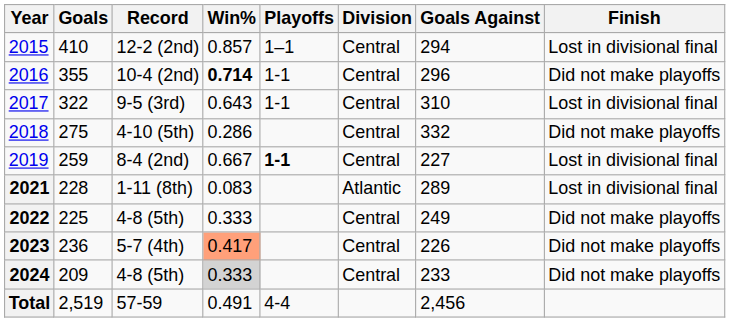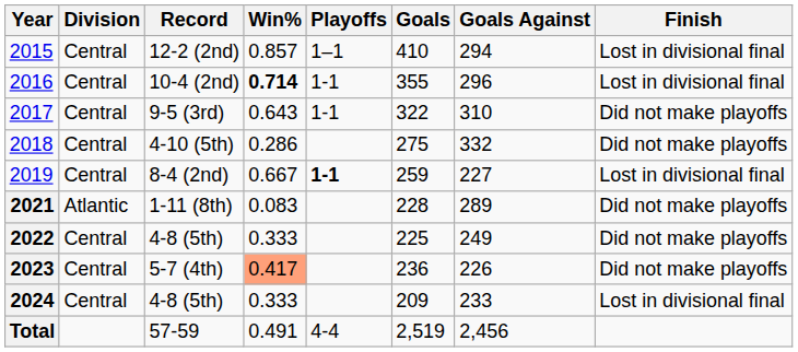 <table class="wikitable">
 <tr>
 <th>Year</th>
-<th>Goals</th>
+<th>Division</th>
 <th>Record</th>
 <th>Win%</th>
 <th>Playoffs</th>
-<th>Division</th>
+<th>Goals</th>
 <th>Goals Against</th>
 <th>Finish</th>
 </tr>
 <tr>
 <td><a href='#'>2015</a></td>
-<td>410</td>
+<td>Central</td>
 <td>12-2 (2nd)</td>
 <td>0.857</td>
 <td>1–1</td>
-<td>Central</td>
+<td>410</td>
 <td>294</td>
 <td>Lost in divisional final</td>
 </tr>
 <tr>
 <td><a href='#'>2016</a></td>
-<td>355</td>
+<td>Central</td>
 <td>10-4 (2nd)</td>
 <td><strong>0.714</strong></td>
 <td>1-1</td>
+<td>355</td>
+<td>296</td>
+<td>Lost in divisional final</td>
+</tr>
+<tr>
+<td><a href='#'>2017</a></td>
 <td>Central</td>
-<td>296</td>
+<td>9-5 (3rd)</td>
+<td>0.643</td>
+<td>1-1</td>
+<td>322</td>
+<td>310</td>
 <td>Did not make playoffs</td>
 </tr>
 <tr>
-<td><a href='#'>2017</a></td>
-<td>322</td>
-<td>9-5 (3rd)</td>
-<td>0.643</td>
-<td>1-1</td>
+<td><a href='#'>2018</a></td>
 <td>Central</td>
-<td>310</td>
-<td>Lost in divisional final</td>
-</tr>
-<tr>
-<td><a href='#'>2018</a></td>
-<td>275</td>
 <td>4-10 (5th)</td>
 <td>0.286</td>
 <td></td>
-<td>Central</td>
+<td>275</td>
 <td>332</td>
 <td>Did not make playoffs</td>
 </tr>
 <tr>
 <td><a href='#'>2019</a></td>
-<td>259</td>
+<td>Central</td>
 <td>8-4 (2nd)</td>
 <td>0.667</td>
 <td><strong>1-1</strong></td>
-<td>Central</td>
+<td>259</td>
 <td>227</td>
 <td>Lost in divisional final</td>
 </tr>
 <tr>
 <th>2021</th>
-<td>228</td>
+<td>Atlantic</td>
 <td>1-11 (8th)</td>
 <td>0.083</td>
 <td></td>
-<td>Atlantic</td>
+<td>228</td>
 <td>289</td>
-<td>Lost in divisional final</td>
+<td>Did not make playoffs</td>
 </tr>
 <tr>
 <th>2022</th>
-<td>225</td>
+<td>Central</td>
 <td>4-8 (5th)</td>
 <td>0.333</td>
 <td></td>
-<td>Central</td>
+<td>225</td>
 <td>249</td>
 <td>Did not make playoffs</td>
 </tr>
 <tr>
 <th>2023</th>
-<td>236</td>
+<td>Central</td>
 <td>5-7 (4th)</td>
 <td style="background: lightsalmon;">0.417</td>
 <td></td>
-<td>Central</td>
+<td>236</td>
 <td>226</td>
 <td>Did not make playoffs</td>
 </tr>
 <tr>
 <th>2024</th>
+<td>Central</td>
+<td>4-8 (5th)</td>
+<td>0.333</td>
+<td></td>
 <td>209</td>
-<td>4-8 (5th)</td>
-<td style="background: lightgrey;">0.333</td>
-<td></td>
-<td>Central</td>
 <td>233</td>
-<td>Did not make playoffs</td>
+<td>Lost in divisional final</td>
 </tr>
 <tr>
 <th>Total</th>
-<td>2,519</td>
+<td></td>
 <td>57-59</td>
 <td>0.491</td>
 <td>4-4</td>
-<td></td>
+<td>2,519</td>
 <td>2,456</td>
 <td></td>
 </tr>
 </table>
